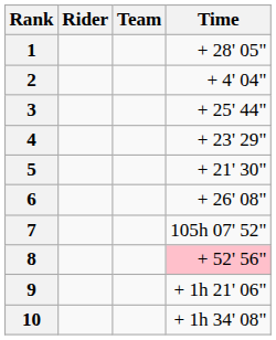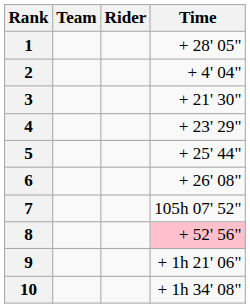 <table class="wikitable">
 <tr>
 <th scope="col">Rank</th>
+<th scope="col">Team</th>
 <th scope="col">Rider</th>
-<th scope="col">Team</th>
 <th scope="col">Time</th>
 </tr>
 <tr>
 <th scope="row">1</th>
+<td></td>
 <td>  </td>
-<td></td>
 <td style="text-align:right;">+ 28' 05"</td>
 </tr>
 <tr>
 <th scope="row">2</th>
 <td></td>
 <td></td>
 <td style="text-align:right;">+ 4' 04"</td>
 </tr>
 <tr>
 <th scope="row">3</th>
 <td></td>
 <td></td>
-<td style="text-align:right;">+ 25' 44"</td>
+<td style="text-align:right;">+ 21' 30"</td>
 </tr>
 <tr>
 <th scope="row">4</th>
 <td></td>
 <td></td>
 <td style="text-align:right;">+ 23' 29"</td>
 </tr>
 <tr>
 <th scope="row">5</th>
 <td></td>
 <td></td>
-<td style="text-align:right;">+ 21' 30"</td>
+<td style="text-align:right;">+ 25' 44"</td>
 </tr>
 <tr>
 <th scope="row">6</th>
 <td></td>
 <td></td>
 <td style="text-align:right;">+ 26' 08"</td>
 </tr>
 <tr>
 <th scope="row">7</th>
 <td></td>
 <td></td>
 <td style="text-align:right;">105h 07' 52"</td>
 </tr>
 <tr>
 <th scope="row">8</th>
 <td></td>
 <td></td>
 <td style="background: pink; text-align:right;">+ 52' 56"</td>
 </tr>
 <tr>
 <th scope="row">9</th>
 <td></td>
 <td></td>
 <td style="text-align:right;">+ 1h 21' 06"</td>
 </tr>
 <tr>
 <th scope="row">10</th>
 <td></td>
 <td></td>
 <td style="text-align:right;">+ 1h 34' 08"</td>
 </tr>
 </table>
